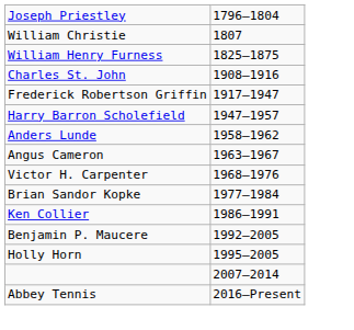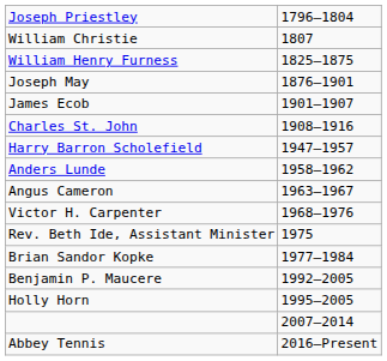 <table class="wikitable">
 <tr>
 <td><a href='#'>Joseph Priestley</a></td>
 <td>1796–1804</td>
 </tr>
 <tr>
 <td>William Christie</td>
 <td>1807</td>
 </tr>
 <tr>
 <td><a href='#'>William Henry Furness</a></td>
 <td>1825–1875</td>
 </tr>
 <tr>
+<td>Joseph May</td>
+<td>1876–1901</td>
+</tr>
+<tr>
+<td>James Ecob</td>
+<td>1901–1907</td>
+</tr>
+<tr>
 <td><a href='#'>Charles St. John</a></td>
 <td>1908–1916</td>
-</tr>
-<tr>
-<td>Frederick Robertson Griffin</td>
-<td>1917–1947</td>
 </tr>
 <tr>
 <td><a href='#'>Harry Barron Scholefield</a></td>
 <td>1947–1957</td>
 </tr>
 <tr>
 <td><a href='#'>Anders Lunde</a></td>
 <td>1958–1962</td>
 </tr>
 <tr>
 <td>Angus Cameron</td>
 <td>1963–1967</td>
 </tr>
 <tr>
 <td>Victor H. Carpenter</td>
 <td>1968–1976</td>
 </tr>
 <tr>
+<td>Rev. Beth Ide, Assistant Minister</td>
+<td>1975</td>
+</tr>
+<tr>
 <td>Brian Sandor Kopke</td>
 <td>1977–1984</td>
-</tr>
-<tr>
-<td><a href='#'>Ken Collier</a></td>
-<td>1986–1991</td>
 </tr>
 <tr>
 <td>Benjamin P. Maucere</td>
 <td>1992–2005</td>
 </tr>
 <tr>
 <td>Holly Horn</td>
 <td>1995–2005</td>
 </tr>
 <tr>
 <td> </td>
 <td>2007–2014</td>
 </tr>
 <tr>
 <td>Abbey Tennis</td>
 <td>2016–Present</td>
 </tr>
 </table>
